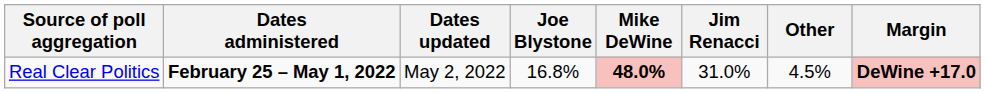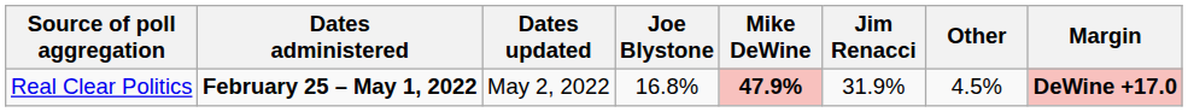 <table class="wikitable sortable" style="text-align:center;font-size:90%;line-height:17px">
 <tr>
 <th>Source of poll<br>aggregation</th>
 <th>Dates<br>administered</th>
 <th>Dates<br>updated</th>
 <th style="width:60px;">Joe<br>Blystone</th>
 <th style="width:60px;">Mike<br>DeWine</th>
 <th style="width:60px;">Jim<br>Renacci</th>
 <th style="width:60px;">Other<br></th>
 <th>Margin</th>
 </tr>
 <tr>
 <td><a href='#'>Real Clear Politics</a></td>
 <td><strong>February 25 – May 1, 2022</strong></td>
 <td>May 2, 2022</td>
 <td>16.8%</td>
-<td style="background: rgb(248, 193, 190);"><strong>48.0%</strong></td>
-<td>31.0%</td>
+<td style="background: rgb(248, 193, 190);"><strong>47.9%</strong></td>
+<td>31.9%</td>
 <td>4.5%</td>
 <td style="background: rgb(248, 193, 190);"><strong>DeWine +17.0</strong></td>
 </tr>
 </table>
